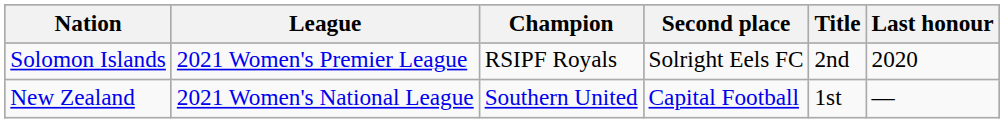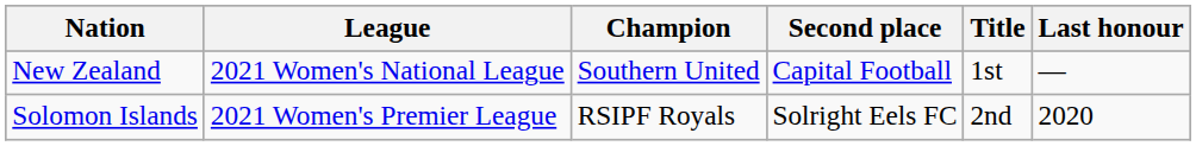 <table class=wikitable style="font-size:14px">
 <tr>
 <th>Nation</th>
 <th>League</th>
 <th>Champion</th>
 <th>Second place</th>
 <th data-sort-type="number">Title</th>
 <th>Last honour</th>
 </tr>
 <tr>
+<td> <a href='#'>New Zealand</a></td>
+<td><a href='#'>2021 Women's National League</a></td>
+<td><a href='#'>Southern United</a></td>
+<td><a href='#'>Capital Football</a></td>
+<td>1st</td>
+<td>—</td>
+</tr>
+<tr>
 <td> <a href='#'>Solomon Islands</a></td>
 <td><a href='#'>2021 Women's Premier League</a></td>
 <td>RSIPF Royals</td>
 <td>Solright Eels FC</td>
 <td>2nd</td>
 <td>2020</td>
 </tr>
-<tr>
-<td> <a href='#'>New Zealand</a></td>
-<td><a href='#'>2021 Women's National League</a></td>
-<td><a href='#'>Southern United</a></td>
-<td><a href='#'>Capital Football</a></td>
-<td>1st</td>
-<td>—</td>
-</tr>
 </table>
